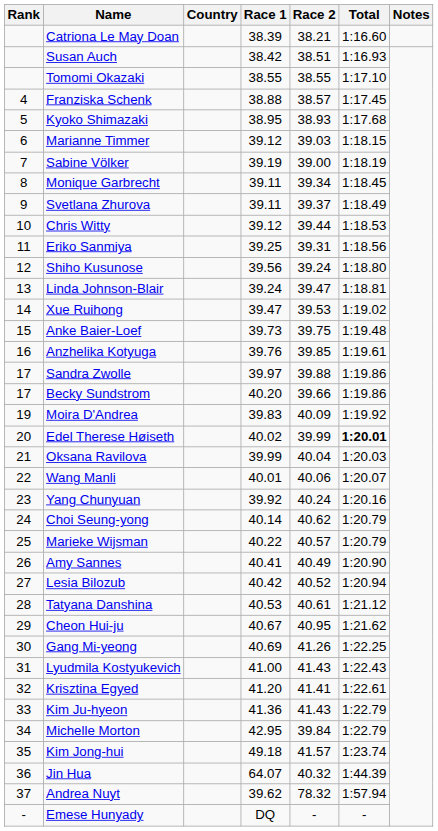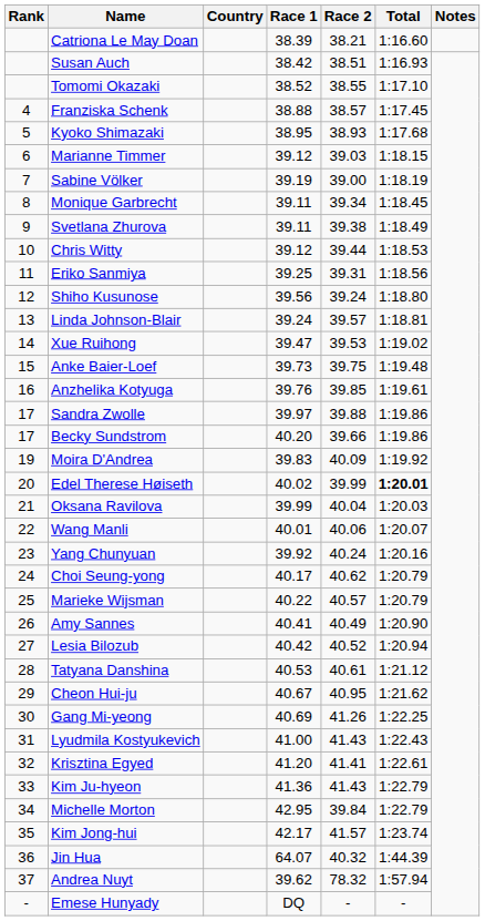 <table class="wikitable sortable" style="text-align:center">
 <tr>
 <th>Rank</th>
 <th>Name</th>
 <th>Country</th>
 <th>Race 1</th>
 <th>Race 2</th>
 <th>Total</th>
 <th>Notes</th>
 </tr>
 <tr>
 <td></td>
 <td align=left><a href='#'>Catriona Le May Doan</a></td>
 <td align=left></td>
 <td>38.39</td>
 <td>38.21</td>
 <td>1:16.60</td>
 <td></td>
 </tr>
 <tr>
 <td></td>
 <td align=left><a href='#'>Susan Auch</a></td>
 <td align=left></td>
 <td>38.42</td>
 <td>38.51</td>
 <td>1:16.93</td>
 </tr>
 <tr>
 <td></td>
 <td align=left><a href='#'>Tomomi Okazaki</a></td>
 <td align=left></td>
-<td>38.55</td>
+<td>38.52</td>
 <td>38.55</td>
 <td>1:17.10</td>
 </tr>
 <tr>
 <td>4</td>
 <td align=left><a href='#'>Franziska Schenk</a></td>
 <td align=left></td>
 <td>38.88</td>
 <td>38.57</td>
 <td>1:17.45</td>
 </tr>
 <tr>
 <td>5</td>
 <td align=left><a href='#'>Kyoko Shimazaki</a></td>
 <td align=left></td>
 <td>38.95</td>
 <td>38.93</td>
 <td>1:17.68</td>
 </tr>
 <tr>
 <td>6</td>
 <td align=left><a href='#'>Marianne Timmer</a></td>
 <td align=left></td>
 <td>39.12</td>
 <td>39.03</td>
 <td>1:18.15</td>
 </tr>
 <tr>
 <td>7</td>
 <td align=left><a href='#'>Sabine Völker</a></td>
 <td align=left></td>
 <td>39.19</td>
 <td>39.00</td>
 <td>1:18.19</td>
 </tr>
 <tr>
 <td>8</td>
 <td align=left><a href='#'>Monique Garbrecht</a></td>
 <td align=left></td>
 <td>39.11</td>
 <td>39.34</td>
 <td>1:18.45</td>
 </tr>
 <tr>
 <td>9</td>
 <td align=left><a href='#'>Svetlana Zhurova</a></td>
 <td align=left></td>
 <td>39.11</td>
-<td>39.37</td>
+<td>39.38</td>
 <td>1:18.49</td>
 </tr>
 <tr>
 <td>10</td>
 <td align=left><a href='#'>Chris Witty</a></td>
 <td align=left></td>
 <td>39.12</td>
 <td>39.44</td>
 <td>1:18.53</td>
 </tr>
 <tr>
 <td>11</td>
 <td align=left><a href='#'>Eriko Sanmiya</a></td>
 <td align=left></td>
 <td>39.25</td>
 <td>39.31</td>
 <td>1:18.56</td>
 </tr>
 <tr>
 <td>12</td>
 <td align=left><a href='#'>Shiho Kusunose</a></td>
 <td align=left></td>
 <td>39.56</td>
 <td>39.24</td>
 <td>1:18.80</td>
 </tr>
 <tr>
 <td>13</td>
 <td align=left><a href='#'>Linda Johnson-Blair</a></td>
 <td align=left></td>
 <td>39.24</td>
-<td>39.47</td>
+<td>39.57</td>
 <td>1:18.81</td>
 </tr>
 <tr>
 <td>14</td>
 <td align=left><a href='#'>Xue Ruihong</a></td>
 <td align=left></td>
 <td>39.47</td>
 <td>39.53</td>
 <td>1:19.02</td>
 </tr>
 <tr>
 <td>15</td>
 <td align=left><a href='#'>Anke Baier-Loef</a></td>
 <td align=left></td>
 <td>39.73</td>
 <td>39.75</td>
 <td>1:19.48</td>
 </tr>
 <tr>
 <td>16</td>
 <td align=left><a href='#'>Anzhelika Kotyuga</a></td>
 <td align=left></td>
 <td>39.76</td>
 <td>39.85</td>
 <td>1:19.61</td>
 </tr>
 <tr>
 <td>17</td>
 <td align=left><a href='#'>Sandra Zwolle</a></td>
 <td align=left></td>
 <td>39.97</td>
 <td>39.88</td>
 <td>1:19.86</td>
 </tr>
 <tr>
 <td>17</td>
 <td align=left><a href='#'>Becky Sundstrom</a></td>
 <td align=left></td>
 <td>40.20</td>
 <td>39.66</td>
 <td>1:19.86</td>
 </tr>
 <tr>
 <td>19</td>
 <td align=left><a href='#'>Moira D'Andrea</a></td>
 <td align=left></td>
 <td>39.83</td>
 <td>40.09</td>
 <td>1:19.92</td>
 </tr>
 <tr>
 <td>20</td>
 <td align=left><a href='#'>Edel Therese Høiseth</a></td>
 <td align=left></td>
 <td>40.02</td>
 <td>39.99</td>
 <td><strong>1:20.01</strong></td>
 </tr>
 <tr>
 <td>21</td>
 <td align=left><a href='#'>Oksana Ravilova</a></td>
 <td align=left></td>
 <td>39.99</td>
 <td>40.04</td>
 <td>1:20.03</td>
 </tr>
 <tr>
 <td>22</td>
 <td align=left><a href='#'>Wang Manli</a></td>
 <td align=left></td>
 <td>40.01</td>
 <td>40.06</td>
 <td>1:20.07</td>
 </tr>
 <tr>
 <td>23</td>
 <td align=left><a href='#'>Yang Chunyuan</a></td>
 <td align=left></td>
 <td>39.92</td>
 <td>40.24</td>
 <td>1:20.16</td>
 </tr>
 <tr>
 <td>24</td>
 <td align=left><a href='#'>Choi Seung-yong</a></td>
 <td align=left></td>
-<td>40.14</td>
+<td>40.17</td>
 <td>40.62</td>
 <td>1:20.79</td>
 </tr>
 <tr>
 <td>25</td>
 <td align=left><a href='#'>Marieke Wijsman</a></td>
 <td align=left></td>
 <td>40.22</td>
 <td>40.57</td>
 <td>1:20.79</td>
 </tr>
 <tr>
 <td>26</td>
 <td align=left><a href='#'>Amy Sannes</a></td>
 <td align=left></td>
 <td>40.41</td>
 <td>40.49</td>
 <td>1:20.90</td>
 </tr>
 <tr>
 <td>27</td>
 <td align=left><a href='#'>Lesia Bilozub</a></td>
 <td align=left></td>
 <td>40.42</td>
 <td>40.52</td>
 <td>1:20.94</td>
 </tr>
 <tr>
 <td>28</td>
 <td align=left><a href='#'>Tatyana Danshina</a></td>
 <td align=left></td>
 <td>40.53</td>
 <td>40.61</td>
 <td>1:21.12</td>
 </tr>
 <tr>
 <td>29</td>
 <td align=left><a href='#'>Cheon Hui-ju</a></td>
 <td align=left></td>
 <td>40.67</td>
 <td>40.95</td>
 <td>1:21.62</td>
 </tr>
 <tr>
 <td>30</td>
 <td align=left><a href='#'>Gang Mi-yeong</a></td>
 <td align=left></td>
 <td>40.69</td>
 <td>41.26</td>
 <td>1:22.25</td>
 </tr>
 <tr>
 <td>31</td>
 <td align=left><a href='#'>Lyudmila Kostyukevich</a></td>
 <td align=left></td>
 <td>41.00</td>
 <td>41.43</td>
 <td>1:22.43</td>
 </tr>
 <tr>
 <td>32</td>
 <td align=left><a href='#'>Krisztina Egyed</a></td>
 <td align=left></td>
 <td>41.20</td>
 <td>41.41</td>
 <td>1:22.61</td>
 </tr>
 <tr>
 <td>33</td>
 <td align=left><a href='#'>Kim Ju-hyeon</a></td>
 <td align=left></td>
 <td>41.36</td>
 <td>41.43</td>
 <td>1:22.79</td>
 </tr>
 <tr>
 <td>34</td>
 <td align=left><a href='#'>Michelle Morton</a></td>
 <td align=left></td>
 <td>42.95</td>
 <td>39.84</td>
 <td>1:22.79</td>
 </tr>
 <tr>
 <td>35</td>
 <td align=left><a href='#'>Kim Jong-hui</a></td>
 <td align=left></td>
-<td>49.18</td>
+<td>42.17</td>
 <td>41.57</td>
 <td>1:23.74</td>
 </tr>
 <tr>
 <td>36</td>
 <td align=left><a href='#'>Jin Hua</a></td>
 <td align=left></td>
 <td>64.07</td>
 <td>40.32</td>
 <td>1:44.39</td>
 </tr>
 <tr>
 <td>37</td>
 <td align=left><a href='#'>Andrea Nuyt</a></td>
 <td align=left></td>
 <td>39.62</td>
 <td>78.32</td>
 <td>1:57.94</td>
 </tr>
 <tr>
 <td>-</td>
 <td align=left><a href='#'>Emese Hunyady</a></td>
 <td align=left></td>
 <td>DQ</td>
 <td>-</td>
 <td>-</td>
 </tr>
 </table>
